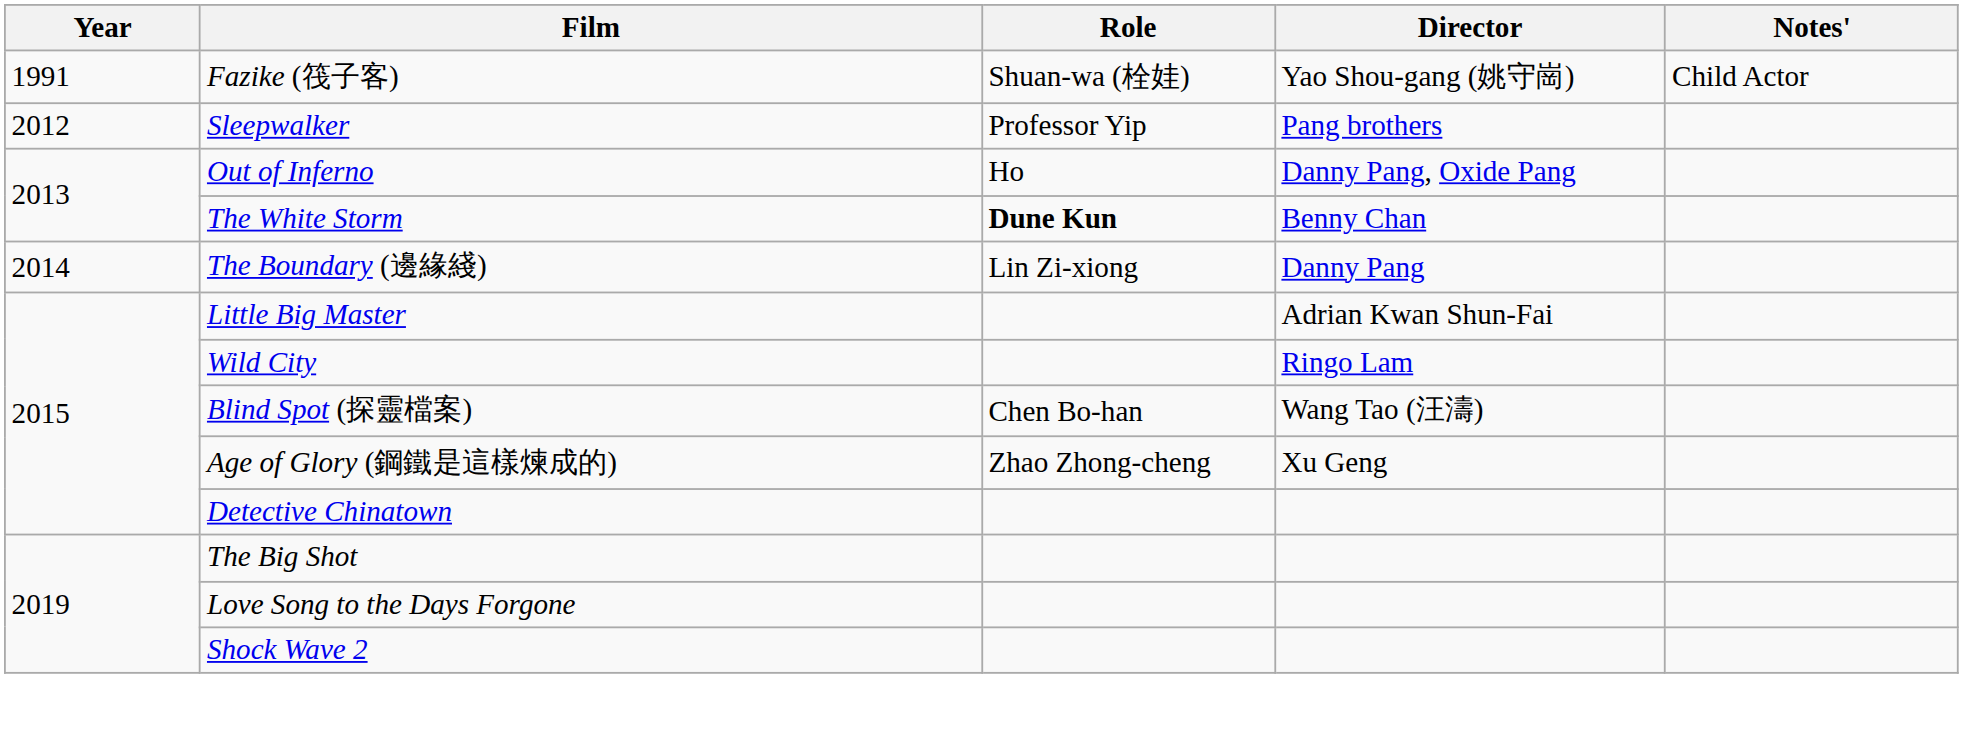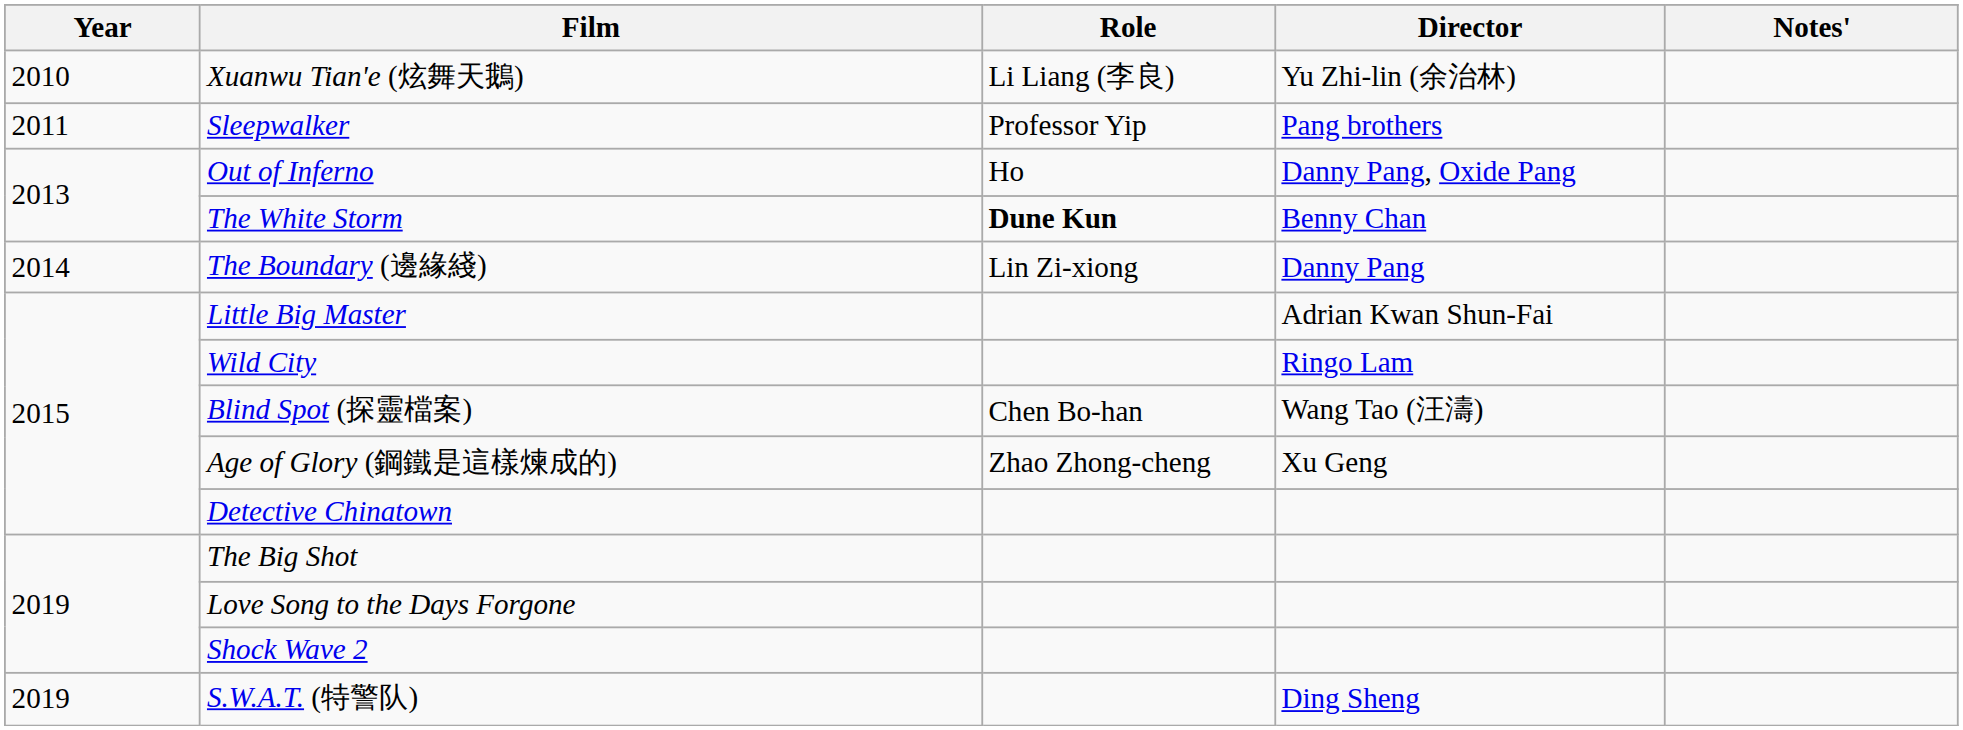 <table class="wikitable" width="85%">
 <tr>
 <th style="width:10%">Year</th>
 <th style="width:40%">Film</th>
 <th style="width:15%">Role</th>
 <th style="width:20%">Director</th>
 <th style="width:15%">Notes'</th>
 </tr>
 <tr ---->
-<td rowspan="1" width="10%">1991</td>
-<td><em>Fazike</em> (筏子客)</td>
-<td>Shuan-wa (栓娃)</td>
-<td>Yao Shou-gang (姚守崗)</td>
-<td>Child Actor</td>
+<td rowspan="1" width="10%">2010</td>
+<td><em>Xuanwu Tian'e</em> (炫舞天鵝)</td>
+<td>Li Liang (李良)</td>
+<td>Yu Zhi-lin (余治林)</td>
+<td></td>
 </tr>
 <tr ---->
-<td rowspan="1" width="10%">2012</td>
+<td rowspan="1" width="10%">2011</td>
 <td><em><a href='#'>Sleepwalker</a></em></td>
 <td>Professor Yip</td>
 <td><a href='#'>Pang brothers</a></td>
 <td></td>
 </tr>
 <tr ---->
 <td rowspan="2" width="10%">2013</td>
 <td><em><a href='#'>Out of Inferno</a></em></td>
 <td>Ho</td>
 <td><a href='#'>Danny Pang</a>, <a href='#'>Oxide Pang</a></td>
 <td></td>
 </tr>
 <tr ---->
 <td><em><a href='#'>The White Storm</a></em></td>
 <td><strong>Dune Kun</strong></td>
 <td><a href='#'>Benny Chan</a></td>
 <td></td>
 </tr>
 <tr ---->
 <td rowspan="1" width="10%">2014</td>
 <td><em><a href='#'>The Boundary</a></em> (邊緣綫)</td>
 <td>Lin Zi-xiong</td>
 <td><a href='#'>Danny Pang</a></td>
 <td></td>
 </tr>
 <tr ---->
 <td rowspan="5" width="10%">2015</td>
 <td><em><a href='#'>Little Big Master</a></em></td>
 <td></td>
 <td>Adrian Kwan Shun-Fai</td>
 <td></td>
 </tr>
 <tr>
 <td><em><a href='#'>Wild City</a></em></td>
 <td></td>
 <td><a href='#'>Ringo Lam</a></td>
 <td></td>
 </tr>
 <tr ---->
 <td><em><a href='#'>Blind Spot</a></em> (探靈檔案)</td>
 <td>Chen Bo-han</td>
 <td>Wang Tao (汪濤)</td>
 <td></td>
 </tr>
 <tr ---->
 <td><em>Age of Glory</em> (鋼鐵是這樣煉成的)</td>
 <td>Zhao Zhong-cheng</td>
 <td>Xu Geng</td>
 <td></td>
 </tr>
 <tr ---->
 <td><em><a href='#'>Detective Chinatown</a></em></td>
 <td></td>
 <td></td>
 <td></td>
 </tr>
 <tr ---->
 <td rowspan="3" width="10%">2019</td>
 <td><em>The Big Shot</em></td>
 <td></td>
 <td></td>
 <td></td>
 </tr>
 <tr>
 <td><em>Love Song to the Days Forgone</em></td>
 <td></td>
 <td></td>
 <td></td>
 </tr>
 <tr>
 <td><em><a href='#'>Shock Wave 2</a></em></td>
 <td></td>
 <td></td>
 <td></td>
 </tr>
+<tr>
+<td>2019</td>
+<td><em><a href='#'>S.W.A.T.</a></em> (特警队)</td>
+<td></td>
+<td><a href='#'>Ding Sheng</a></td>
+<td></td>
+</tr>
 </table>
